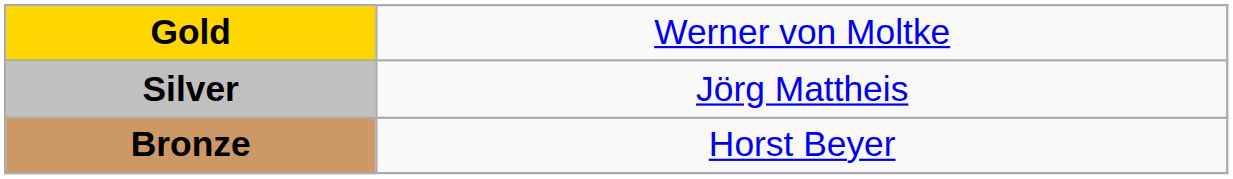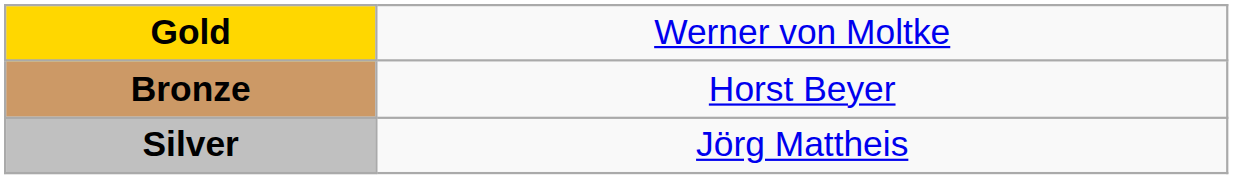 <table class="wikitable" style="text-align:center; " width="35%">
 <tr>
 <td bgcolor="gold"><strong>Gold</strong></td>
 <td><a href='#'>Werner von Moltke</a><br>  <small><em></em></small></td>
 </tr>
 <tr>
+<td bgcolor="CC9966"><strong>Bronze</strong></td>
+<td><a href='#'>Horst Beyer</a><br>  <small><em></em></small></td>
+</tr>
+<tr>
 <td bgcolor="silver"><strong>Silver</strong></td>
 <td><a href='#'>Jörg Mattheis</a><br>  <small><em></em></small></td>
 </tr>
-<tr>
-<td bgcolor="CC9966"><strong>Bronze</strong></td>
-<td><a href='#'>Horst Beyer</a><br>  <small><em></em></small></td>
-</tr>
 </table>
